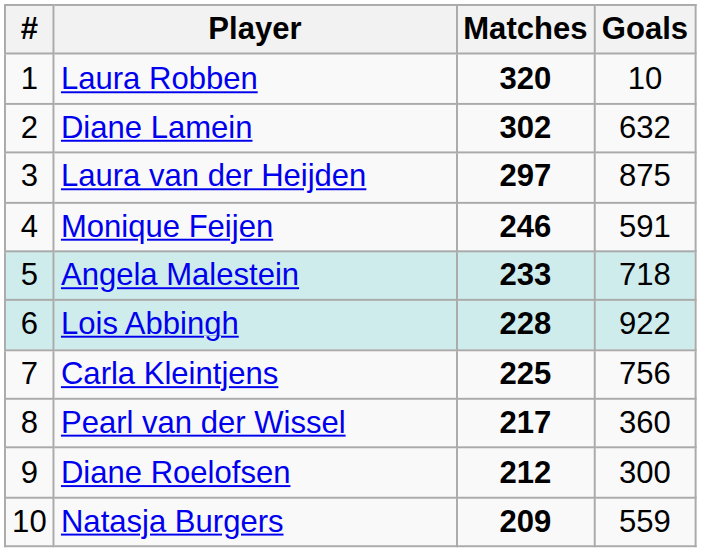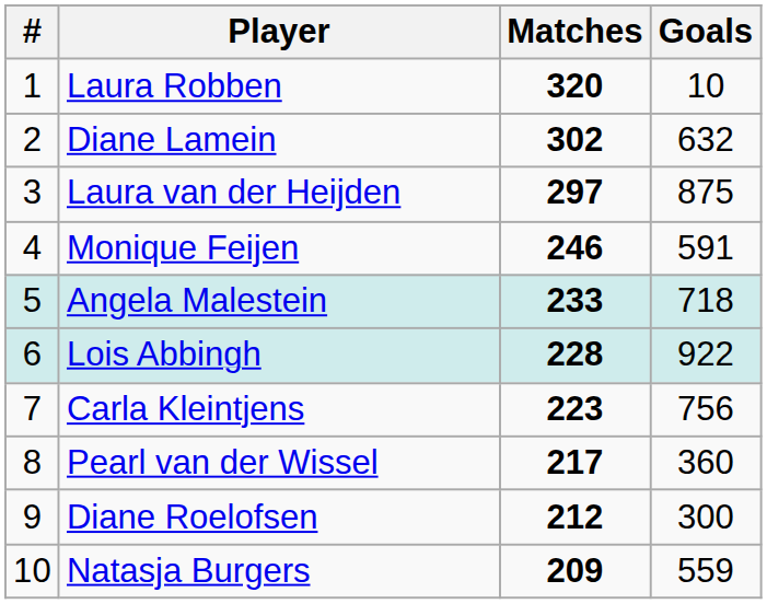 <table class="wikitable sortable" style="text-align:center">
 <tr>
 <th>#</th>
 <th width=200px>Player</th>
 <th>Matches</th>
 <th>Goals</th>
 </tr>
 <tr>
 <td>1</td>
 <td align="left"><a href='#'>Laura Robben</a></td>
 <td><strong>320</strong></td>
 <td>10</td>
 </tr>
 <tr>
 <td>2</td>
 <td align="left"><a href='#'>Diane Lamein</a></td>
 <td><strong>302</strong></td>
 <td>632</td>
 </tr>
 <tr>
 <td>3</td>
 <td align="left"><a href='#'>Laura van der Heijden</a></td>
 <td><strong>297</strong></td>
 <td>875</td>
 </tr>
 <tr>
 <td>4</td>
 <td align="left"><a href='#'>Monique Feijen</a></td>
 <td><strong>246</strong></td>
 <td>591</td>
 </tr>
 <tr style="background:#CFECEC">
 <td>5</td>
 <td align="left"><a href='#'>Angela Malestein</a></td>
 <td><strong>233</strong></td>
 <td>718</td>
 </tr>
 <tr style="background:#CFECEC">
 <td>6</td>
 <td align="left"><a href='#'>Lois Abbingh</a></td>
 <td><strong>228</strong></td>
 <td>922</td>
 </tr>
 <tr>
 <td>7</td>
 <td align="left"><a href='#'>Carla Kleintjens</a></td>
-<td><strong>225</strong></td>
+<td><strong>223</strong></td>
 <td>756</td>
 </tr>
 <tr>
 <td>8</td>
 <td align="left"><a href='#'>Pearl van der Wissel</a></td>
 <td><strong>217</strong></td>
 <td>360</td>
 </tr>
 <tr>
 <td>9</td>
 <td align="left"><a href='#'>Diane Roelofsen</a></td>
 <td><strong>212</strong></td>
 <td>300</td>
 </tr>
 <tr>
 <td>10</td>
 <td align="left"><a href='#'>Natasja Burgers</a></td>
 <td><strong>209</strong></td>
 <td>559</td>
 </tr>
 </table>
